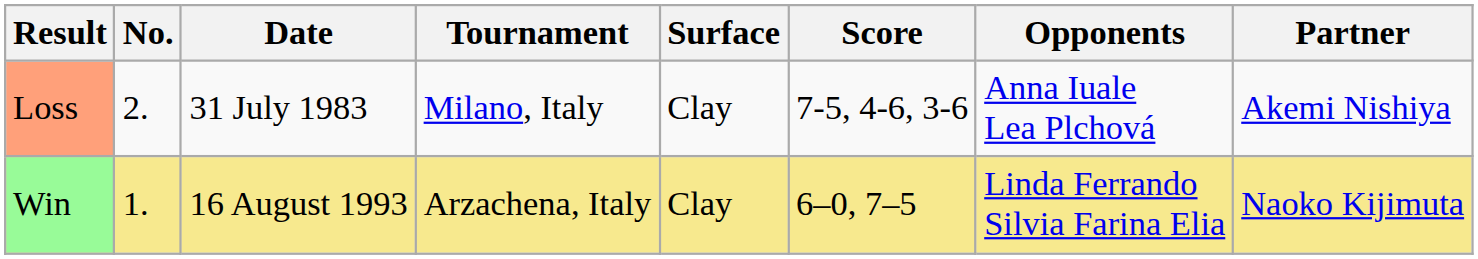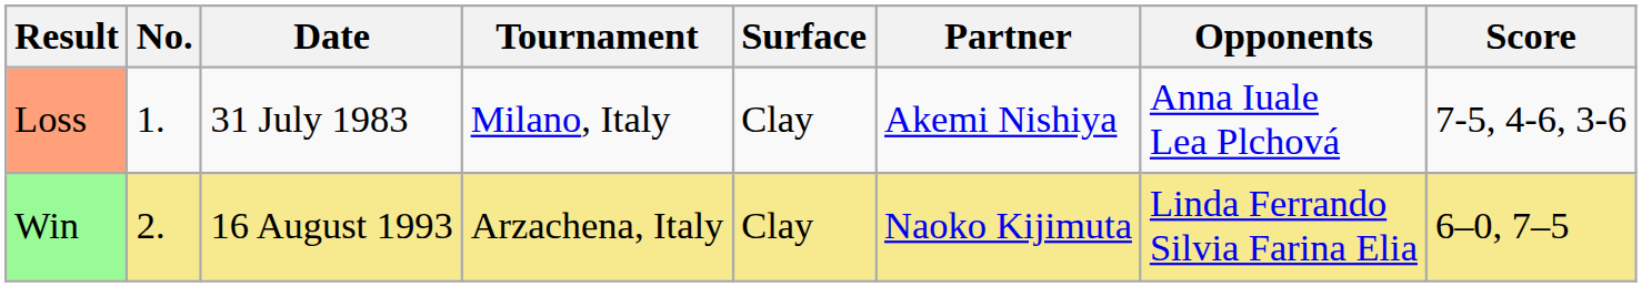 <table class="sortable wikitable" style=font-size:97%>
 <tr>
 <th>Result</th>
 <th>No.</th>
 <th>Date</th>
 <th>Tournament</th>
 <th>Surface</th>
+<th>Partner</th>
+<th>Opponents</th>
 <th>Score</th>
-<th>Opponents</th>
-<th>Partner</th>
 </tr>
 <tr>
 <td style="background:#ffa07a;">Loss</td>
-<td>2.</td>
+<td>1.</td>
 <td>31 July 1983</td>
 <td><a href='#'>Milano</a>, Italy</td>
 <td>Clay</td>
+<td> <a href='#'>Akemi Nishiya</a></td>
+<td> <a href='#'>Anna Iuale</a> <br>  <a href='#'>Lea Plchová</a></td>
 <td>7-5, 4-6, 3-6</td>
-<td> <a href='#'>Anna Iuale</a> <br>  <a href='#'>Lea Plchová</a></td>
-<td> <a href='#'>Akemi Nishiya</a></td>
 </tr>
 <tr style="background:#f7e98e;">
 <td style="background:#98fb98;">Win</td>
-<td>1.</td>
+<td>2.</td>
 <td>16 August 1993</td>
 <td>Arzachena, Italy</td>
 <td>Clay</td>
+<td> <a href='#'>Naoko Kijimuta</a></td>
+<td> <a href='#'>Linda Ferrando</a> <br>  <a href='#'>Silvia Farina Elia</a></td>
 <td>6–0, 7–5</td>
-<td> <a href='#'>Linda Ferrando</a> <br>  <a href='#'>Silvia Farina Elia</a></td>
-<td> <a href='#'>Naoko Kijimuta</a></td>
 </tr>
 </table>
